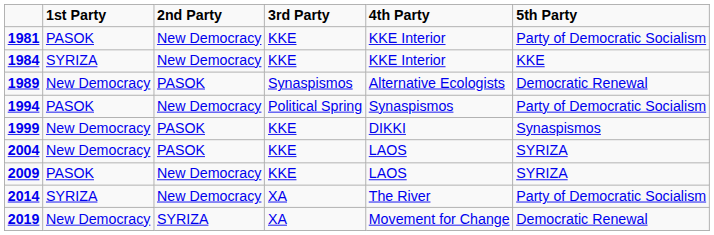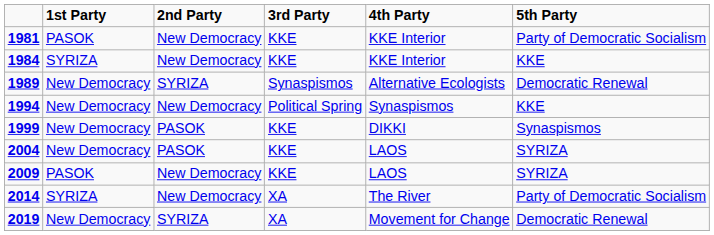 <table class="wikitable">
 <tr>
 <td></td>
 <td><strong>1st Party</strong></td>
 <td><strong>2nd Party</strong></td>
 <td><strong>3rd Party</strong></td>
 <td><strong>4th Party</strong></td>
 <td><strong>5th Party</strong></td>
 </tr>
 <tr>
 <td><a href='#'><strong>1981</strong></a></td>
 <td><a href='#'>PASOK</a><br></td>
 <td><a href='#'>New Democracy</a><br></td>
 <td><a href='#'>KKE</a><br></td>
 <td><a href='#'>KKE Interior</a><br></td>
 <td><a href='#'>Party of Democratic Socialism</a><br></td>
 </tr>
 <tr>
 <td><strong><a href='#'>1984</a></strong></td>
 <td><a href='#'>SYRIZA</a><br></td>
 <td><a href='#'>New Democracy</a><br></td>
 <td><a href='#'>KKE</a><br></td>
 <td><a href='#'>KKE Interior</a><br></td>
 <td><a href='#'>KKE</a><br></td>
 </tr>
 <tr>
 <td><strong><a href='#'>1989</a></strong></td>
 <td><a href='#'>New Democracy</a><br></td>
-<td><a href='#'>PASOK</a><br></td>
+<td><a href='#'>SYRIZA</a><br></td>
 <td><a href='#'>Synaspismos</a><br></td>
 <td><a href='#'>Alternative Ecologists</a><br></td>
 <td><a href='#'>Democratic Renewal</a><br></td>
 </tr>
 <tr>
 <td><a href='#'><strong>1994</strong></a></td>
-<td><a href='#'>PASOK</a><br></td>
+<td><a href='#'>New Democracy</a><br></td>
 <td><a href='#'>New Democracy</a><br></td>
 <td><a href='#'>Political Spring</a><br></td>
 <td><a href='#'>Synaspismos</a><br></td>
-<td><a href='#'>Party of Democratic Socialism</a><br></td>
+<td><a href='#'>KKE</a><br></td>
 </tr>
 <tr>
 <td><strong><a href='#'>1999</a></strong></td>
 <td><a href='#'>New Democracy</a><br></td>
 <td><a href='#'>PASOK</a><br></td>
 <td><a href='#'>KKE</a><br></td>
 <td><a href='#'>DIKKI</a><br></td>
 <td><a href='#'>Synaspismos</a><br></td>
 </tr>
 <tr>
 <td><a href='#'><strong>2004</strong></a></td>
 <td><a href='#'>New Democracy</a><br></td>
 <td><a href='#'>PASOK</a><br></td>
 <td><a href='#'>KKE</a><br></td>
 <td><a href='#'>LAOS</a><br></td>
 <td><a href='#'>SYRIZA</a><br></td>
 </tr>
 <tr>
 <td><a href='#'><strong>2009</strong></a></td>
 <td><a href='#'>PASOK</a><br></td>
 <td><a href='#'>New Democracy</a><br></td>
 <td><a href='#'>KKE</a><br></td>
 <td><a href='#'>LAOS</a><br></td>
 <td><a href='#'>SYRIZA</a><br></td>
 </tr>
 <tr>
 <td><a href='#'><strong>2014</strong></a></td>
 <td><a href='#'>SYRIZA</a><br></td>
 <td><a href='#'>New Democracy</a><br></td>
 <td><a href='#'>XA</a><br></td>
 <td><a href='#'>The River</a><br></td>
 <td><a href='#'>Party of Democratic Socialism</a><br></td>
 </tr>
 <tr>
 <td><strong><a href='#'>2019</a></strong></td>
 <td><a href='#'>New Democracy</a><br></td>
 <td><a href='#'>SYRIZA</a><br></td>
 <td><a href='#'>XA</a><br></td>
 <td><a href='#'>Movement for Change</a><br></td>
 <td><a href='#'>Democratic Renewal</a><br></td>
 </tr>
 </table>
